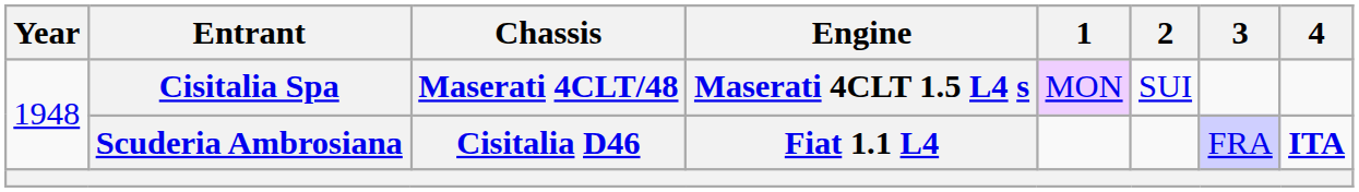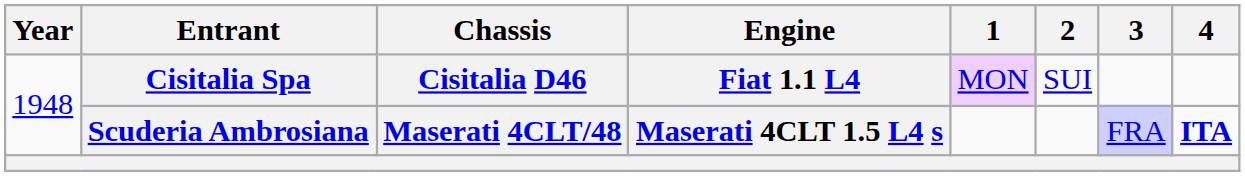 <table class="wikitable" style="text-align:center; font-size:85%">
 <tr>
 <th>Year</th>
 <th>Entrant</th>
 <th>Chassis</th>
 <th>Engine</th>
 <th>1</th>
 <th>2</th>
 <th>3</th>
 <th>4</th>
 </tr>
 <tr>
 <td rowspan=2><a href='#'>1948</a></td>
 <th nowrap><a href='#'>Cisitalia Spa</a></th>
-<th nowrap><a href='#'>Maserati</a> <a href='#'>4CLT/48</a></th>
-<th nowrap><a href='#'>Maserati</a> 4CLT 1.5 <a href='#'>L4</a> <a href='#'>s</a></th>
+<th nowrap><a href='#'>Cisitalia</a> <a href='#'>D46</a></th>
+<th nowrap><a href='#'>Fiat</a> 1.1 <a href='#'>L4</a></th>
 <td style="background:#EFCFFF;"><a href='#'>MON</a><br></td>
 <td><a href='#'>SUI</a></td>
 <td></td>
 <td></td>
 </tr>
 <tr>
 <th nowrap><a href='#'>Scuderia Ambrosiana</a></th>
-<th nowrap><a href='#'>Cisitalia</a> <a href='#'>D46</a></th>
-<th nowrap><a href='#'>Fiat</a> 1.1 <a href='#'>L4</a></th>
+<th nowrap><a href='#'>Maserati</a> <a href='#'>4CLT/48</a></th>
+<th nowrap><a href='#'>Maserati</a> 4CLT 1.5 <a href='#'>L4</a> <a href='#'>s</a></th>
 <td></td>
 <td></td>
 <td style="background:#CFCFFF;"><a href='#'>FRA</a><br></td>
 <td><strong><a href='#'>ITA</a></strong></td>
 </tr>
 <tr>
 <th colspan=8></th>
 </tr>
 </table>
